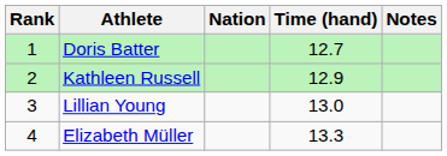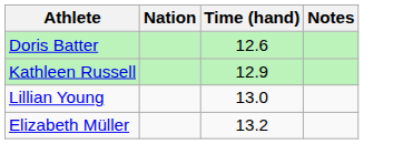 <table class="wikitable sortable" style="text-align:center">
 <tr>
-<th>Rank</th>
 <th>Athlete</th>
 <th>Nation</th>
 <th>Time (hand)</th>
 <th>Notes</th>
 </tr>
 <tr bgcolor=#bbf3bb>
-<td>1</td>
 <td align=left><a href='#'>Doris Batter</a></td>
 <td align=left></td>
-<td>12.7</td>
+<td>12.6</td>
 <td></td>
 </tr>
 <tr bgcolor=#bbf3bb>
-<td>2</td>
 <td align=left><a href='#'>Kathleen Russell</a></td>
 <td align=left></td>
 <td>12.9</td>
 <td></td>
 </tr>
 <tr>
-<td>3</td>
 <td align=left><a href='#'>Lillian Young</a></td>
 <td align=left></td>
 <td>13.0</td>
 <td></td>
 </tr>
 <tr>
-<td>4</td>
 <td align=left><a href='#'>Elizabeth Müller</a></td>
 <td align=left></td>
-<td>13.3</td>
+<td>13.2</td>
 <td></td>
 </tr>
 </table>
